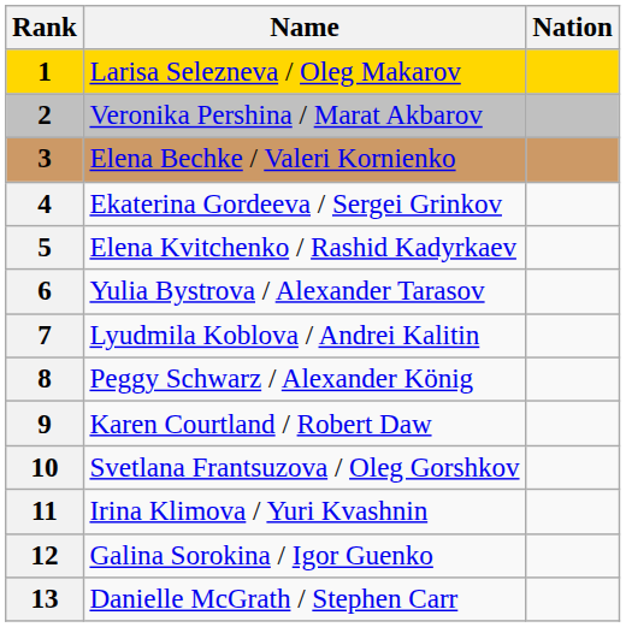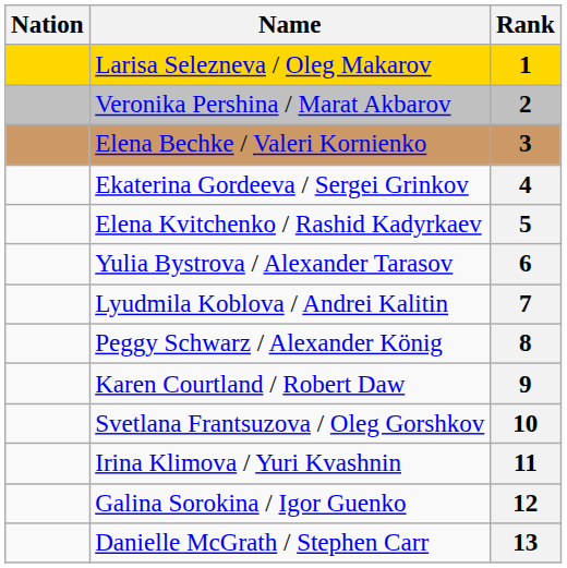 <table class="wikitable">
 <tr>
+<th>Nation</th>
+<th>Name</th>
 <th>Rank</th>
-<th>Name</th>
-<th>Nation</th>
 </tr>
 <tr bgcolor="gold">
+<td></td>
+<td><a href='#'>Larisa Selezneva</a> / <a href='#'>Oleg Makarov</a></td>
 <td align="center"><strong>1</strong></td>
-<td><a href='#'>Larisa Selezneva</a> / <a href='#'>Oleg Makarov</a></td>
-<td></td>
 </tr>
 <tr bgcolor="silver">
+<td></td>
+<td><a href='#'>Veronika Pershina</a> / <a href='#'>Marat Akbarov</a></td>
 <td align="center"><strong>2</strong></td>
-<td><a href='#'>Veronika Pershina</a> / <a href='#'>Marat Akbarov</a></td>
-<td></td>
 </tr>
 <tr bgcolor="cc9966">
+<td></td>
+<td><a href='#'>Elena Bechke</a> / <a href='#'>Valeri Kornienko</a></td>
 <td align="center"><strong>3</strong></td>
-<td><a href='#'>Elena Bechke</a> / <a href='#'>Valeri Kornienko</a></td>
-<td></td>
 </tr>
 <tr>
+<td></td>
+<td><a href='#'>Ekaterina Gordeeva</a> / <a href='#'>Sergei Grinkov</a></td>
 <th>4</th>
-<td><a href='#'>Ekaterina Gordeeva</a> / <a href='#'>Sergei Grinkov</a></td>
-<td></td>
 </tr>
 <tr>
+<td></td>
+<td><a href='#'>Elena Kvitchenko</a> / <a href='#'>Rashid Kadyrkaev</a></td>
 <th>5</th>
-<td><a href='#'>Elena Kvitchenko</a> / <a href='#'>Rashid Kadyrkaev</a></td>
-<td></td>
 </tr>
 <tr>
+<td></td>
+<td><a href='#'>Yulia Bystrova</a> / <a href='#'>Alexander Tarasov</a></td>
 <th>6</th>
-<td><a href='#'>Yulia Bystrova</a> / <a href='#'>Alexander Tarasov</a></td>
-<td></td>
 </tr>
 <tr>
+<td></td>
+<td><a href='#'>Lyudmila Koblova</a> / <a href='#'>Andrei Kalitin</a></td>
 <th>7</th>
-<td><a href='#'>Lyudmila Koblova</a> / <a href='#'>Andrei Kalitin</a></td>
-<td></td>
 </tr>
 <tr>
+<td></td>
+<td><a href='#'>Peggy Schwarz</a> / <a href='#'>Alexander König</a></td>
 <th>8</th>
-<td><a href='#'>Peggy Schwarz</a> / <a href='#'>Alexander König</a></td>
-<td></td>
 </tr>
 <tr>
+<td></td>
+<td><a href='#'>Karen Courtland</a> / <a href='#'>Robert Daw</a></td>
 <th>9</th>
-<td><a href='#'>Karen Courtland</a> / <a href='#'>Robert Daw</a></td>
-<td></td>
 </tr>
 <tr>
+<td></td>
+<td><a href='#'>Svetlana Frantsuzova</a> / <a href='#'>Oleg Gorshkov</a></td>
 <th>10</th>
-<td><a href='#'>Svetlana Frantsuzova</a> / <a href='#'>Oleg Gorshkov</a></td>
-<td></td>
 </tr>
 <tr>
+<td></td>
+<td><a href='#'>Irina Klimova</a> / <a href='#'>Yuri Kvashnin</a></td>
 <th>11</th>
-<td><a href='#'>Irina Klimova</a> / <a href='#'>Yuri Kvashnin</a></td>
-<td></td>
 </tr>
 <tr>
+<td></td>
+<td><a href='#'>Galina Sorokina</a> / <a href='#'>Igor Guenko</a></td>
 <th>12</th>
-<td><a href='#'>Galina Sorokina</a> / <a href='#'>Igor Guenko</a></td>
-<td></td>
 </tr>
 <tr>
+<td></td>
+<td><a href='#'>Danielle McGrath</a> / <a href='#'>Stephen Carr</a></td>
 <th>13</th>
-<td><a href='#'>Danielle McGrath</a> / <a href='#'>Stephen Carr</a></td>
-<td></td>
 </tr>
 </table>
